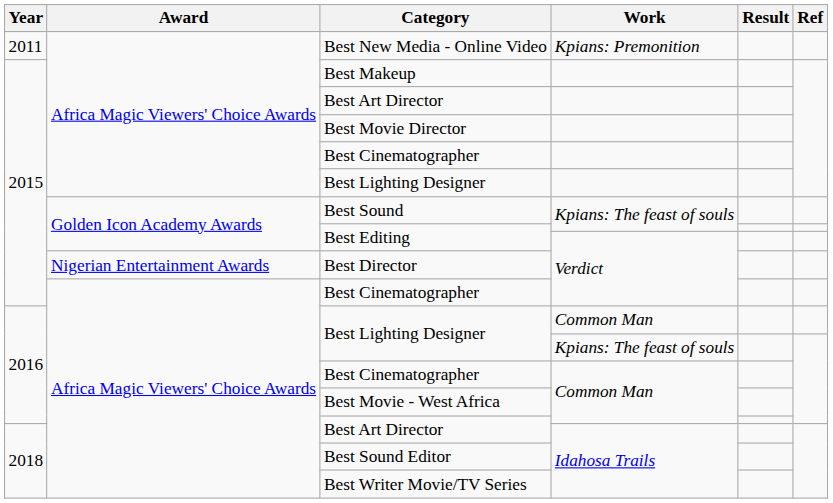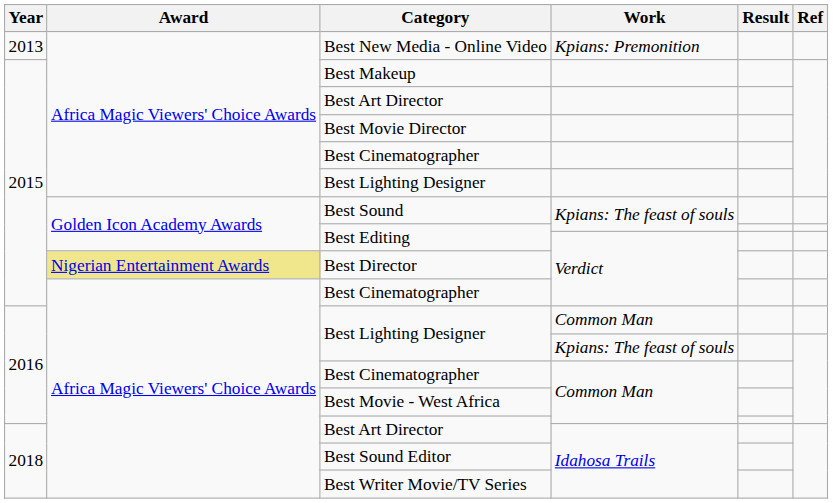 <table class="wikitable">
 <tr>
 <th>Year</th>
 <th>Award</th>
 <th>Category</th>
 <th>Work</th>
 <th>Result</th>
 <th>Ref</th>
 </tr>
 <tr>
-<td>2011</td>
+<td>2013</td>
 <td rowspan="6"><a href='#'>Africa Magic Viewers' Choice Awards</a></td>
 <td>Best New Media - Online Video</td>
 <td><em>Kpians: Premonition</em></td>
 <td></td>
 <td></td>
 </tr>
 <tr>
 <td rowspan="10">2015</td>
 <td>Best Makeup</td>
 <td></td>
 <td></td>
 <td rowspan="5"></td>
 </tr>
 <tr>
 <td>Best Art Director</td>
 <td></td>
 <td></td>
 </tr>
 <tr>
 <td>Best Movie Director</td>
 <td></td>
 <td></td>
 </tr>
 <tr>
 <td>Best Cinematographer</td>
 <td></td>
 <td></td>
 </tr>
 <tr>
 <td>Best Lighting Designer</td>
 <td></td>
 <td></td>
 </tr>
 <tr>
 <td rowspan="3"><a href='#'>Golden Icon Academy Awards</a></td>
 <td>Best Sound</td>
 <td rowspan="2"><em>Kpians: The feast of souls</em></td>
 <td></td>
 <td></td>
 </tr>
 <tr>
 <td rowspan="2">Best Editing</td>
 <td></td>
 <td></td>
 </tr>
 <tr>
 <td rowspan="3"><em>Verdict</em></td>
 <td></td>
 <td></td>
 </tr>
 <tr>
-<td><a href='#'>Nigerian Entertainment Awards</a></td>
+<td style="background: khaki;"><a href='#'>Nigerian Entertainment Awards</a></td>
 <td>Best Director</td>
 <td></td>
 <td></td>
 </tr>
 <tr>
 <td rowspan="9"><a href='#'>Africa Magic Viewers' Choice Awards</a></td>
 <td>Best Cinematographer</td>
 <td></td>
 <td></td>
 </tr>
 <tr>
 <td rowspan="5">2016</td>
 <td rowspan="2">Best Lighting Designer</td>
 <td><em>Common Man</em></td>
 <td></td>
 <td></td>
 </tr>
 <tr>
 <td><em>Kpians: The feast of souls</em></td>
 <td></td>
 <td rowspan="4"></td>
 </tr>
 <tr>
 <td>Best Cinematographer</td>
 <td rowspan="3"><em>Common Man</em></td>
 <td></td>
 </tr>
 <tr>
 <td>Best Movie - West Africa</td>
 <td></td>
 </tr>
 <tr>
 <td rowspan="2">Best Art Director</td>
 <td></td>
 </tr>
 <tr>
 <td rowspan="3">2018</td>
 <td rowspan="3"><em><a href='#'>Idahosa Trails</a></em></td>
 <td></td>
 <td rowspan="3"></td>
 </tr>
 <tr>
 <td>Best Sound Editor</td>
 <td></td>
 </tr>
 <tr>
 <td>Best Writer Movie/TV Series</td>
 <td></td>
 </tr>
 </table>
